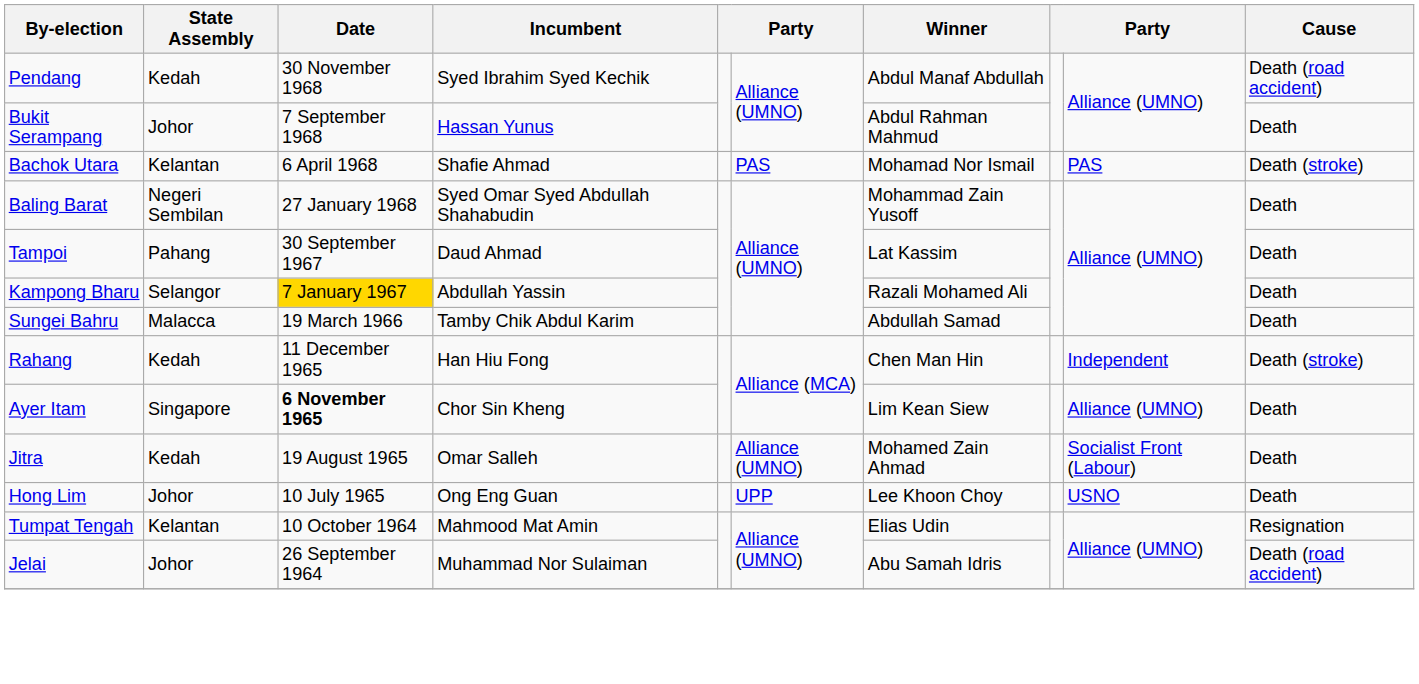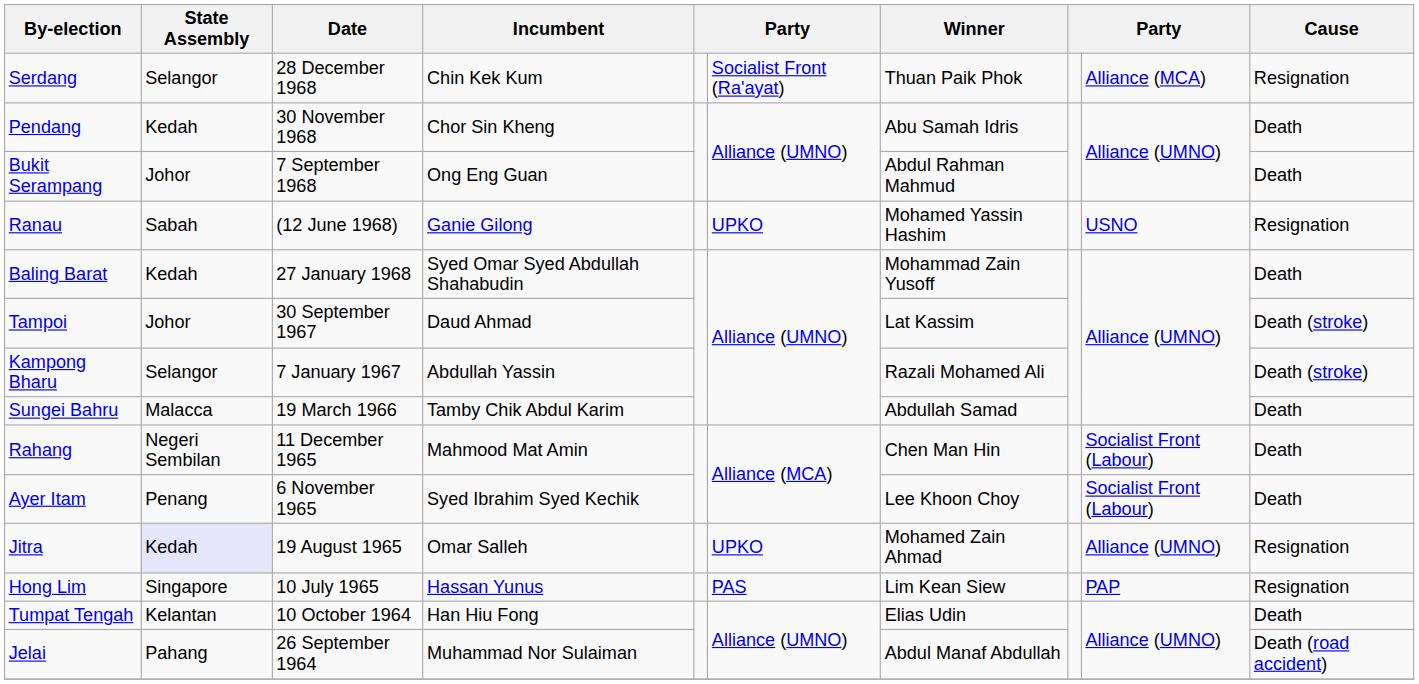 <table class="wikitable">
 <tr>
 <th>By-election</th>
 <th>State Assembly</th>
 <th>Date</th>
 <th>Incumbent</th>
 <th colspan=2>Party</th>
 <th>Winner</th>
 <th colspan=2>Party</th>
 <th>Cause</th>
 </tr>
 <tr>
+<td><a href='#'>Serdang</a></td>
+<td>Selangor</td>
+<td>28 December 1968</td>
+<td>Chin Kek Kum</td>
+<td></td>
+<td><a href='#'>Socialist Front</a> (<a href='#'>Ra'ayat</a>)</td>
+<td>Thuan Paik Phok</td>
+<td> </td>
+<td><a href='#'>Alliance</a> (<a href='#'>MCA</a>)</td>
+<td>Resignation</td>
+</tr>
+<tr>
 <td><a href='#'>Pendang</a></td>
 <td>Kedah</td>
 <td>30 November 1968</td>
-<td>Syed Ibrahim Syed Kechik</td>
+<td>Chor Sin Kheng</td>
 <td rowspan="2" > </td>
 <td rowspan="2"><a href='#'>Alliance</a> (<a href='#'>UMNO</a>)</td>
-<td>Abdul Manaf Abdullah</td>
+<td>Abu Samah Idris</td>
 <td rowspan="2" > </td>
 <td rowspan="2"><a href='#'>Alliance</a> (<a href='#'>UMNO</a>)</td>
-<td>Death (<a href='#'>road accident</a>)</td>
+<td>Death</td>
 </tr>
 <tr>
 <td><a href='#'>Bukit Serampang</a></td>
 <td>Johor</td>
 <td>7 September 1968</td>
-<td><a href='#'>Hassan Yunus</a></td>
+<td>Ong Eng Guan</td>
 <td>Abdul Rahman Mahmud</td>
 <td>Death</td>
 </tr>
 <tr>
-<td><a href='#'>Bachok Utara</a></td>
-<td>Kelantan</td>
-<td>6 April 1968</td>
-<td>Shafie Ahmad</td>
-<td> </td>
-<td><a href='#'>PAS</a></td>
-<td>Mohamad Nor Ismail</td>
-<td> </td>
-<td><a href='#'>PAS</a></td>
-<td>Death (<a href='#'>stroke</a>)</td>
+<td><a href='#'>Ranau</a></td>
+<td>Sabah</td>
+<td>(12 June 1968)</td>
+<td><a href='#'>Ganie Gilong</a></td>
+<td></td>
+<td><a href='#'>UPKO</a></td>
+<td>Mohamed Yassin Hashim</td>
+<td></td>
+<td><a href='#'>USNO</a></td>
+<td>Resignation</td>
 </tr>
 <tr>
 <td><a href='#'>Baling Barat</a></td>
-<td>Negeri Sembilan</td>
+<td>Kedah</td>
 <td>27 January 1968</td>
 <td>Syed Omar Syed Abdullah Shahabudin</td>
 <td rowspan="4" > </td>
 <td rowspan="4"><a href='#'>Alliance</a> (<a href='#'>UMNO</a>)</td>
 <td>Mohammad Zain Yusoff</td>
 <td rowspan="4" > </td>
 <td rowspan="4"><a href='#'>Alliance</a> (<a href='#'>UMNO</a>)</td>
 <td>Death</td>
 </tr>
 <tr>
 <td><a href='#'>Tampoi</a></td>
-<td>Pahang</td>
+<td>Johor</td>
 <td>30 September 1967</td>
 <td>Daud Ahmad</td>
 <td>Lat Kassim</td>
-<td>Death</td>
+<td>Death (<a href='#'>stroke</a>)</td>
 </tr>
 <tr>
 <td><a href='#'>Kampong Bharu</a></td>
 <td>Selangor</td>
-<td style="background: gold;">7 January 1967</td>
+<td>7 January 1967</td>
 <td>Abdullah Yassin</td>
 <td>Razali Mohamed Ali</td>
-<td>Death</td>
+<td>Death (<a href='#'>stroke</a>)</td>
 </tr>
 <tr>
 <td><a href='#'>Sungei Bahru</a></td>
 <td>Malacca</td>
 <td>19 March 1966</td>
 <td>Tamby Chik Abdul Karim</td>
 <td>Abdullah Samad</td>
 <td>Death</td>
 </tr>
 <tr>
 <td><a href='#'>Rahang</a></td>
-<td>Kedah</td>
+<td>Negeri Sembilan</td>
 <td>11 December 1965</td>
-<td>Han Hiu Fong</td>
+<td>Mahmood Mat Amin</td>
 <td rowspan="2" > </td>
 <td rowspan="2"><a href='#'>Alliance</a> (<a href='#'>MCA</a>)</td>
 <td>Chen Man Hin</td>
-<td> </td>
-<td><a href='#'>Independent</a></td>
-<td>Death (<a href='#'>stroke</a>)</td>
-</tr>
-<tr>
-<td><a href='#'>Ayer Itam</a></td>
-<td>Singapore</td>
-<td><strong>6 November 1965</strong></td>
-<td>Chor Sin Kheng</td>
-<td>Lim Kean Siew</td>
-<td></td>
-<td><a href='#'>Alliance</a> (<a href='#'>UMNO</a>)</td>
-<td>Death</td>
-</tr>
-<tr>
-<td><a href='#'>Jitra</a></td>
-<td>Kedah</td>
-<td>19 August 1965</td>
-<td>Omar Salleh</td>
-<td> </td>
-<td><a href='#'>Alliance</a> (<a href='#'>UMNO</a>)</td>
-<td>Mohamed Zain Ahmad</td>
 <td> </td>
 <td><a href='#'>Socialist Front</a> (<a href='#'>Labour</a>)</td>
 <td>Death</td>
 </tr>
 <tr>
+<td><a href='#'>Ayer Itam</a></td>
+<td>Penang</td>
+<td>6 November 1965</td>
+<td>Syed Ibrahim Syed Kechik</td>
+<td>Lee Khoon Choy</td>
+<td></td>
+<td><a href='#'>Socialist Front</a> (<a href='#'>Labour</a>)</td>
+<td>Death</td>
+</tr>
+<tr>
+<td><a href='#'>Jitra</a></td>
+<td style="background: lavender;">Kedah</td>
+<td>19 August 1965</td>
+<td>Omar Salleh</td>
+<td> </td>
+<td><a href='#'>UPKO</a></td>
+<td>Mohamed Zain Ahmad</td>
+<td> </td>
+<td><a href='#'>Alliance</a> (<a href='#'>UMNO</a>)</td>
+<td>Resignation</td>
+</tr>
+<tr>
 <td><a href='#'>Hong Lim</a></td>
-<td>Johor</td>
+<td>Singapore</td>
 <td>10 July 1965</td>
-<td>Ong Eng Guan</td>
+<td><a href='#'>Hassan Yunus</a></td>
 <td bgcolor=> </td>
-<td><a href='#'>UPP</a></td>
-<td>Lee Khoon Choy</td>
+<td><a href='#'>PAS</a></td>
+<td>Lim Kean Siew</td>
 <td> </td>
-<td><a href='#'>USNO</a></td>
-<td>Death</td>
+<td><a href='#'>PAP</a></td>
+<td>Resignation</td>
 </tr>
 <tr>
 <td><a href='#'>Tumpat Tengah</a></td>
 <td>Kelantan</td>
 <td>10 October 1964</td>
-<td>Mahmood Mat Amin</td>
+<td>Han Hiu Fong</td>
 <td rowspan="2" > </td>
 <td rowspan="2"><a href='#'>Alliance</a> (<a href='#'>UMNO</a>)</td>
 <td>Elias Udin</td>
 <td rowspan="2" > </td>
 <td rowspan="2"><a href='#'>Alliance</a> (<a href='#'>UMNO</a>)</td>
-<td>Resignation</td>
+<td>Death</td>
 </tr>
 <tr>
 <td><a href='#'>Jelai</a></td>
-<td>Johor</td>
+<td>Pahang</td>
 <td>26 September 1964</td>
 <td>Muhammad Nor Sulaiman</td>
-<td>Abu Samah Idris</td>
+<td>Abdul Manaf Abdullah</td>
 <td>Death (<a href='#'>road accident</a>)</td>
 </tr>
 <tr>
 </tr>
 </table>
